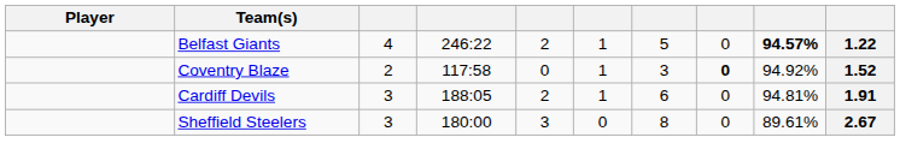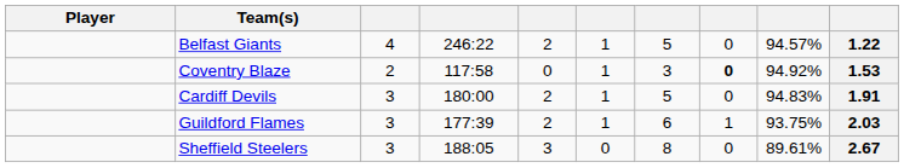 <table class="wikitable sortable" style="text-align: center">
 <tr>
 <th style="width: 11em;">Player</th>
 <th style="width: 12em;">Team(s)</th>
 <th style="width: 3.5em;"></th>
 <th style="width: 6em;"></th>
 <th style="width: 3.5em;"></th>
 <th style="width: 3.5em;"></th>
 <th style="width: 4em;"></th>
 <th style="width: 3.5em;"></th>
 <th style="width: 4em;"></th>
 <th style="width: 4em;"></th>
 </tr>
 <tr>
 <td style="text-align:left;"></td>
 <td style="text-align:left;"><a href='#'>Belfast Giants</a></td>
 <td>4</td>
 <td>246:22</td>
 <td>2</td>
 <td>1</td>
 <td>5</td>
 <td>0</td>
-<td><strong>94.57%</strong></td>
+<td>94.57%</td>
 <th>1.22</th>
 </tr>
 <tr>
 <td style="text-align:left;"></td>
 <td style="text-align:left;"><a href='#'>Coventry Blaze</a></td>
 <td>2</td>
 <td>117:58</td>
 <td>0</td>
 <td>1</td>
 <td>3</td>
 <td><strong>0</strong></td>
 <td>94.92%</td>
-<th>1.52</th>
+<th>1.53</th>
 </tr>
 <tr>
 <td style="text-align:left;"></td>
 <td style="text-align:left;"><a href='#'>Cardiff Devils</a></td>
 <td>3</td>
-<td>188:05</td>
+<td>180:00</td>
+<td>2</td>
+<td>1</td>
+<td>5</td>
+<td>0</td>
+<td>94.83%</td>
+<th>1.91</th>
+</tr>
+<tr>
+<td style="text-align:left;"></td>
+<td style="text-align:left;"><a href='#'>Guildford Flames</a></td>
+<td>3</td>
+<td>177:39</td>
 <td>2</td>
 <td>1</td>
 <td>6</td>
-<td>0</td>
-<td>94.81%</td>
-<th>1.91</th>
+<td>1</td>
+<td>93.75%</td>
+<th>2.03</th>
 </tr>
 <tr>
 <td style="text-align:left;"></td>
 <td style="text-align:left;"><a href='#'>Sheffield Steelers</a></td>
 <td>3</td>
-<td>180:00</td>
+<td>188:05</td>
 <td>3</td>
 <td>0</td>
 <td>8</td>
 <td>0</td>
 <td>89.61%</td>
 <th>2.67</th>
 </tr>
 </table>
